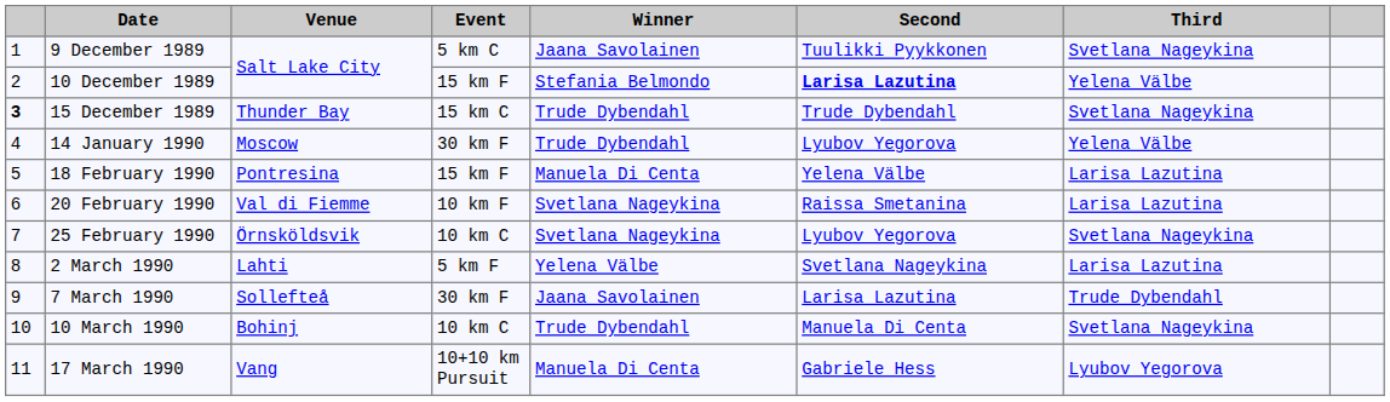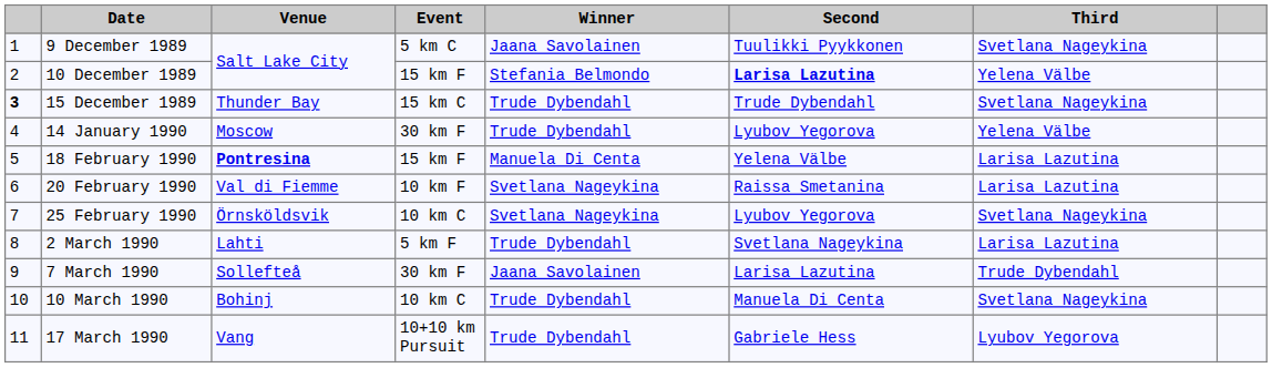 <table bgcolor="#f7f8ff" cellpadding="3" cellspacing="0" border="1" style="font-size: 90%; border: gray solid 1px; border-collapse: collapse;">
 <tr bgcolor="#CCCCCC">
 <td align="center" width="20"><strong></strong></td>
 <td align="center" width="120"><strong>Date</strong></td>
 <td align="center" width="130"><strong>Venue</strong></td>
 <td align="center" width="60"><strong>Event</strong></td>
 <td align="center" width="175"><strong>Winner</strong></td>
 <td align="center" width="175"><strong>Second</strong></td>
 <td align="center" width="175"><strong>Third</strong></td>
 <td align="center" width="30"><strong></strong></td>
 </tr>
 <tr align="left">
 <td>1</td>
 <td>9 December 1989</td>
 <td rowspan="2"> <a href='#'>Salt Lake City</a></td>
 <td>5 km C</td>
 <td> <a href='#'>Jaana Savolainen</a></td>
 <td> <a href='#'>Tuulikki Pyykkonen</a></td>
 <td> <a href='#'>Svetlana Nageykina</a></td>
 <td></td>
 </tr>
 <tr align="left">
 <td>2</td>
 <td>10 December 1989</td>
 <td>15 km F</td>
 <td> <a href='#'>Stefania Belmondo</a></td>
 <td><strong> <a href='#'>Larisa Lazutina</a></strong></td>
 <td> <a href='#'>Yelena Välbe</a></td>
 <td></td>
 </tr>
 <tr align="left">
 <td><strong>3</strong></td>
 <td>15 December 1989</td>
 <td> <a href='#'>Thunder Bay</a></td>
 <td>15 km C</td>
 <td> <a href='#'>Trude Dybendahl</a></td>
 <td> <a href='#'>Trude Dybendahl</a></td>
 <td> <a href='#'>Svetlana Nageykina</a></td>
 <td></td>
 </tr>
 <tr align="left">
 <td>4</td>
 <td>14 January 1990</td>
 <td> <a href='#'>Moscow</a></td>
 <td>30 km F</td>
 <td> <a href='#'>Trude Dybendahl</a></td>
 <td> <a href='#'>Lyubov Yegorova</a></td>
 <td> <a href='#'>Yelena Välbe</a></td>
 <td></td>
 </tr>
 <tr align="left">
 <td>5</td>
 <td>18 February 1990</td>
-<td> <a href='#'>Pontresina</a></td>
+<td><strong> <a href='#'>Pontresina</a></strong></td>
 <td>15 km F</td>
 <td> <a href='#'>Manuela Di Centa</a></td>
 <td> <a href='#'>Yelena Välbe</a></td>
 <td> <a href='#'>Larisa Lazutina</a></td>
 <td></td>
 </tr>
 <tr align="left">
 <td>6</td>
 <td>20 February 1990</td>
 <td> <a href='#'>Val di Fiemme</a></td>
 <td>10 km F</td>
 <td> <a href='#'>Svetlana Nageykina</a></td>
 <td> <a href='#'>Raissa Smetanina</a></td>
 <td> <a href='#'>Larisa Lazutina</a></td>
 <td></td>
 </tr>
 <tr align="left">
 <td>7</td>
 <td>25 February 1990</td>
 <td> <a href='#'>Örnsköldsvik</a></td>
 <td>10 km C</td>
 <td> <a href='#'>Svetlana Nageykina</a></td>
 <td> <a href='#'>Lyubov Yegorova</a></td>
 <td> <a href='#'>Svetlana Nageykina</a></td>
 <td></td>
 </tr>
 <tr align="left">
 <td>8</td>
 <td>2 March 1990</td>
 <td> <a href='#'>Lahti</a></td>
 <td>5 km F</td>
-<td> <a href='#'>Yelena Välbe</a></td>
+<td> <a href='#'>Trude Dybendahl</a></td>
 <td> <a href='#'>Svetlana Nageykina</a></td>
 <td> <a href='#'>Larisa Lazutina</a></td>
 <td></td>
 </tr>
 <tr align="left">
 <td>9</td>
 <td>7 March 1990</td>
 <td> <a href='#'>Sollefteå</a></td>
 <td>30 km F</td>
 <td> <a href='#'>Jaana Savolainen</a></td>
 <td> <a href='#'>Larisa Lazutina</a></td>
 <td> <a href='#'>Trude Dybendahl</a></td>
 <td></td>
 </tr>
 <tr align="left">
 <td>10</td>
 <td>10 March 1990</td>
 <td> <a href='#'>Bohinj</a></td>
 <td>10 km C</td>
 <td> <a href='#'>Trude Dybendahl</a></td>
 <td> <a href='#'>Manuela Di Centa</a></td>
 <td> <a href='#'>Svetlana Nageykina</a></td>
 <td></td>
 </tr>
 <tr align="left">
 <td>11</td>
 <td>17 March 1990</td>
 <td> <a href='#'>Vang</a></td>
 <td>10+10 km Pursuit</td>
-<td> <a href='#'>Manuela Di Centa</a></td>
+<td> <a href='#'>Trude Dybendahl</a></td>
 <td> <a href='#'>Gabriele Hess</a></td>
 <td> <a href='#'>Lyubov Yegorova</a></td>
 <td></td>
 </tr>
 </table>
